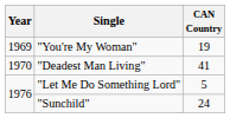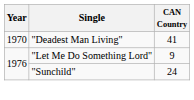 <table class="wikitable">
 <tr>
 <th>Year</th>
 <th>Single</th>
 <th width="45"><small>CAN Country</small></th>
-</tr>
-<tr>
-<td>1969</td>
-<td>"You're My Woman"</td>
-<td align="center">19</td>
 </tr>
 <tr>
 <td>1970</td>
 <td>"Deadest Man Living"</td>
 <td align="center">41</td>
 </tr>
 <tr>
 <td rowspan="2">1976</td>
 <td>"Let Me Do Something Lord"</td>
-<td align="center">5</td>
+<td align="center">9</td>
 </tr>
 <tr>
 <td>"Sunchild"</td>
 <td align="center">24</td>
 </tr>
 </table>
